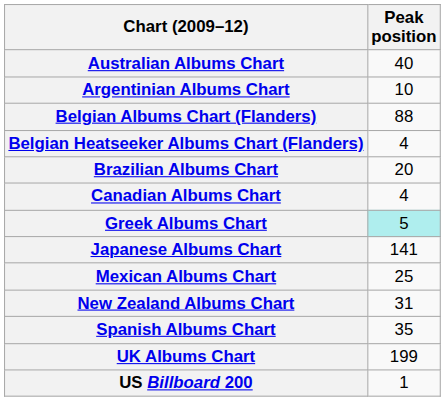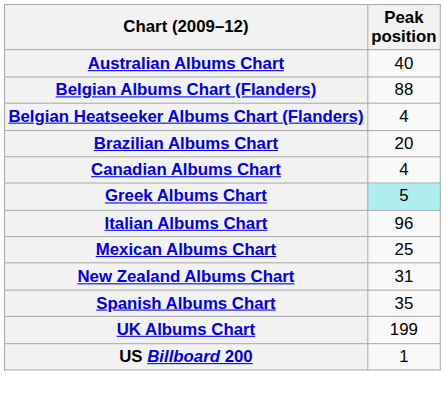 <table class="wikitable sortable plainrowheaders">
 <tr>
 <th scope="col">Chart (2009–12)</th>
 <th scope="col">Peak<br>position</th>
 </tr>
 <tr>
 <th scope="row"><a href='#'>Australian Albums Chart</a></th>
 <td style="text-align:center;">40</td>
-</tr>
-<tr>
-<th scope="row"><a href='#'>Argentinian Albums Chart</a></th>
-<td style="text-align:center;">10</td>
 </tr>
 <tr>
 <th scope="row"><a href='#'>Belgian Albums Chart (Flanders)</a></th>
 <td style="text-align:center;">88</td>
 </tr>
 <tr>
 <th scope="row"><a href='#'>Belgian Heatseeker Albums Chart (Flanders)</a></th>
 <td style="text-align:center;">4</td>
 </tr>
 <tr>
 <th scope="row"><a href='#'>Brazilian Albums Chart</a></th>
 <td style="text-align:center;">20</td>
 </tr>
 <tr>
 <th scope="row"><a href='#'>Canadian Albums Chart</a></th>
 <td style="text-align:center;">4</td>
 </tr>
 <tr>
 <th scope="row"><a href='#'>Greek Albums Chart</a></th>
 <td style="background: paleturquoise; text-align:center;">5</td>
 </tr>
 <tr>
-<th scope="row"><a href='#'>Japanese Albums Chart</a></th>
-<td style="text-align:center;">141</td>
+<th scope="row"><a href='#'>Italian Albums Chart</a></th>
+<td style="text-align:center;">96</td>
 </tr>
 <tr>
 <th scope="row"><a href='#'>Mexican Albums Chart</a></th>
 <td style="text-align:center;">25</td>
 </tr>
 <tr>
 <th scope="row"><a href='#'>New Zealand Albums Chart</a></th>
 <td style="text-align:center;">31</td>
 </tr>
 <tr>
 <th scope="row"><a href='#'>Spanish Albums Chart</a></th>
 <td style="text-align:center;">35</td>
 </tr>
 <tr>
 <th scope="row"><a href='#'>UK Albums Chart</a></th>
 <td style="text-align:center;">199</td>
 </tr>
 <tr>
 <th scope="row">US <a href='#'><em>Billboard</em> 200</a></th>
 <td style="text-align:center;">1</td>
 </tr>
 </table>
